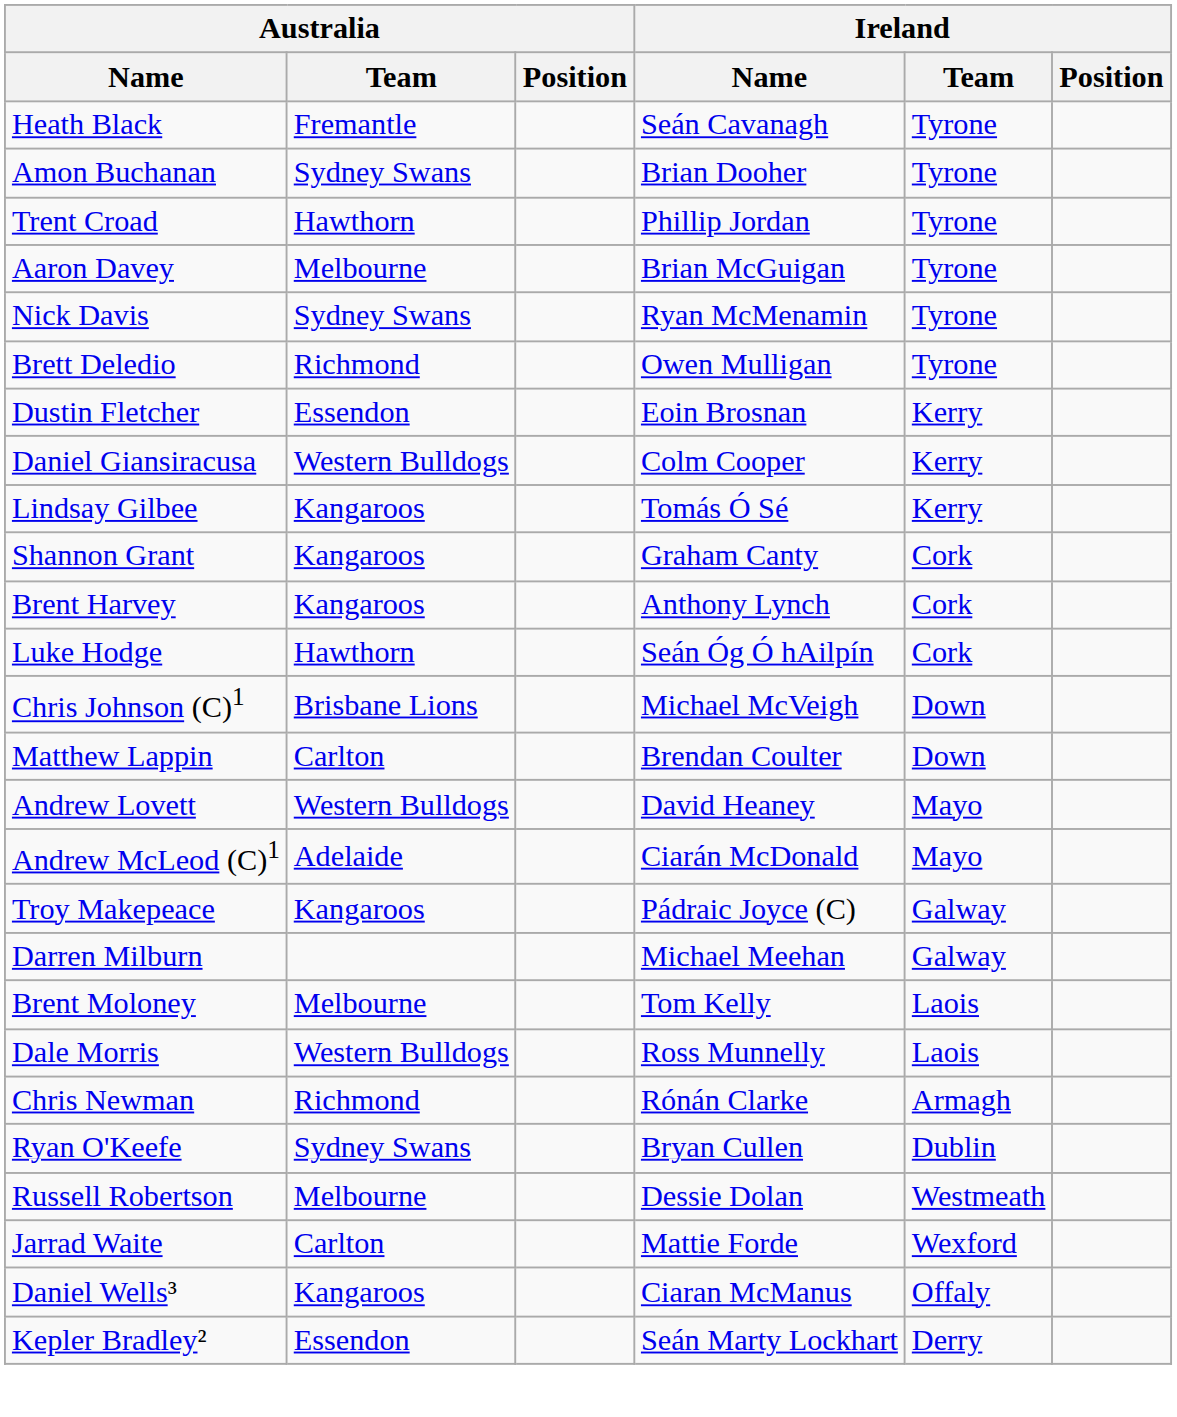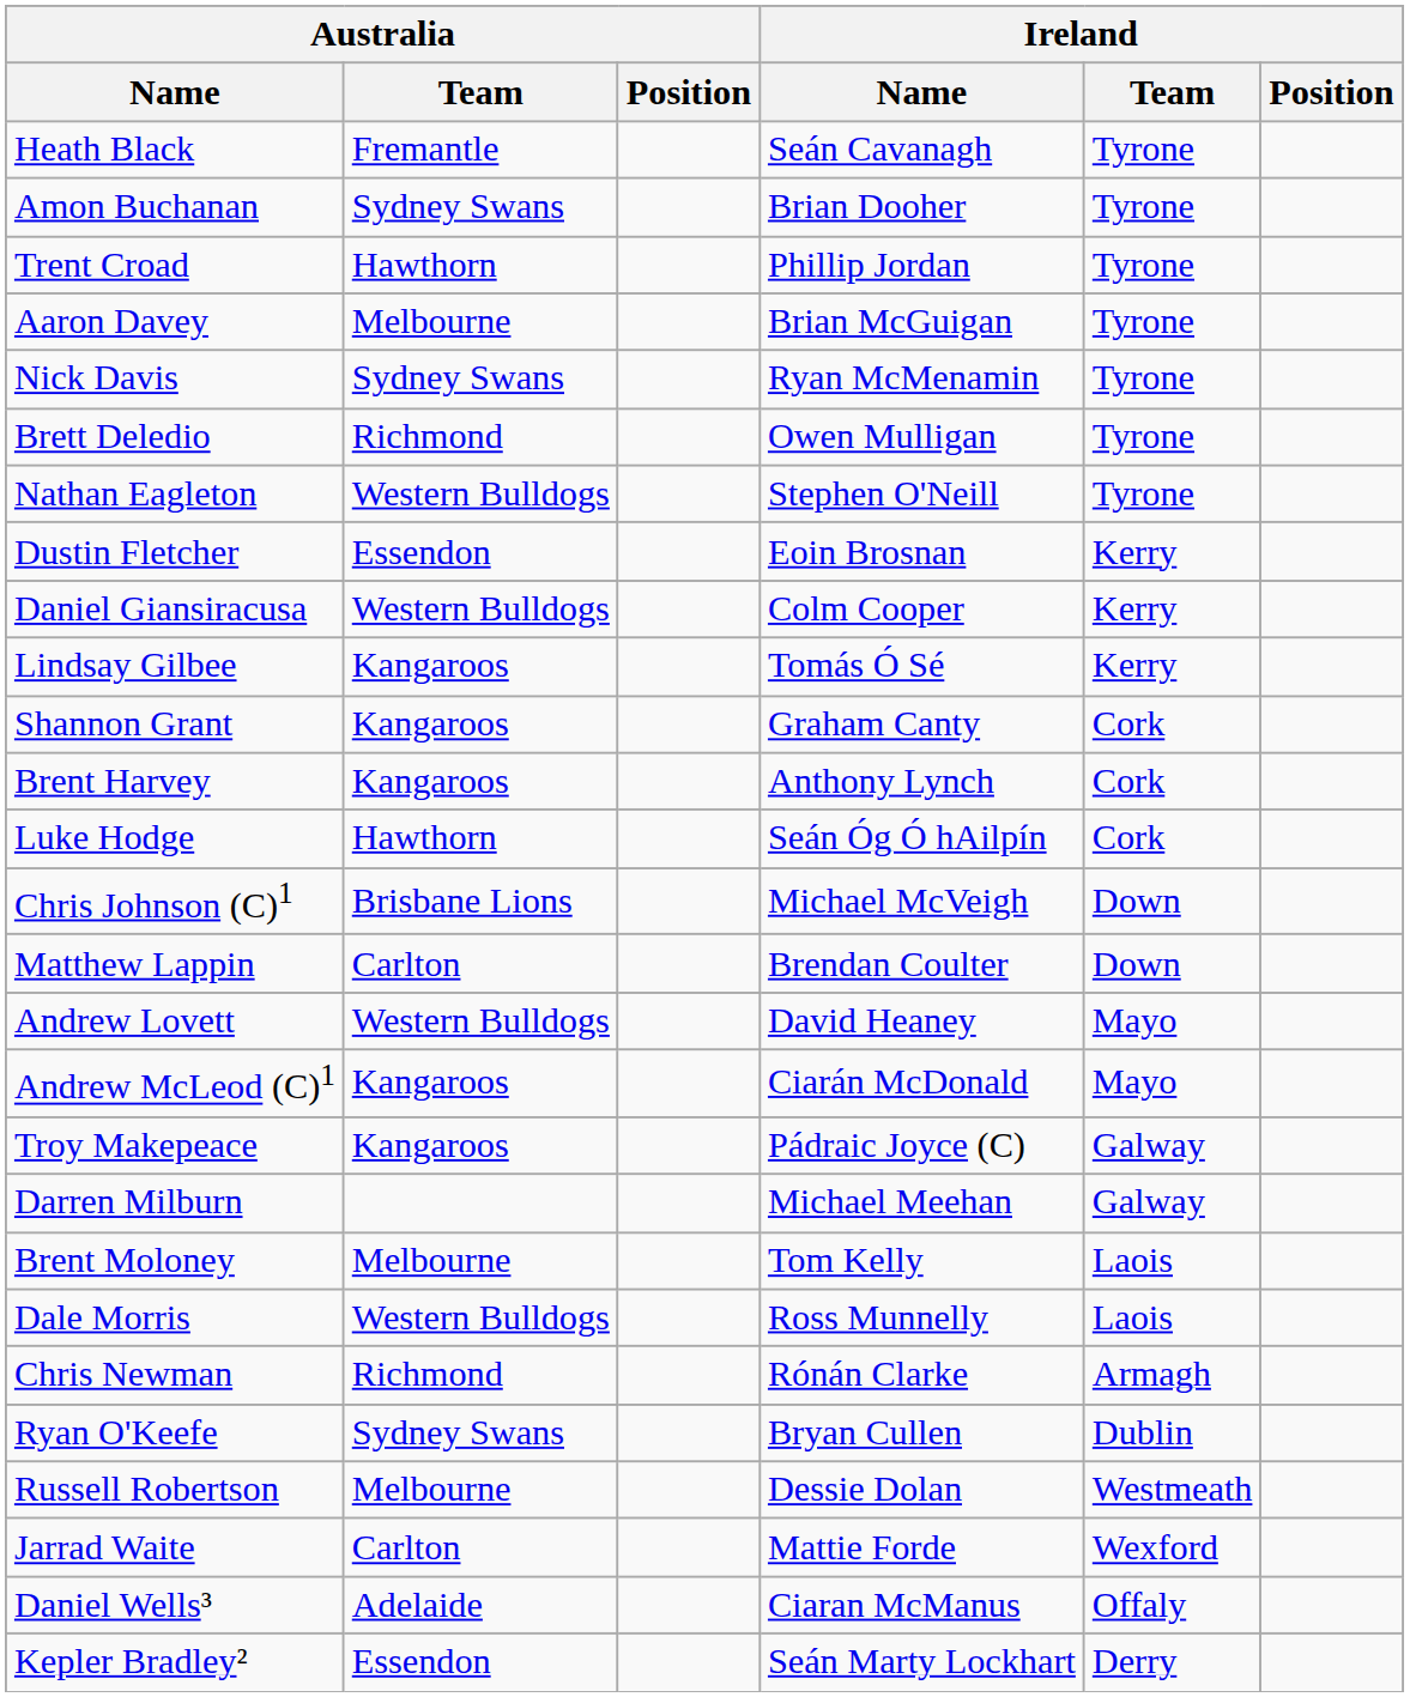 <table align="center" class="wikitable">
 <tr>
 <th colspan="3"> Australia</th>
 <th colspan="3"> Ireland</th>
 </tr>
 <tr>
 <th>Name</th>
 <th>Team</th>
 <th>Position</th>
 <th>Name</th>
 <th>Team</th>
 <th>Position</th>
 </tr>
 <tr>
 <td><a href='#'>Heath Black</a></td>
 <td><a href='#'>Fremantle</a></td>
 <td></td>
 <td><a href='#'>Seán Cavanagh</a></td>
 <td><a href='#'>Tyrone</a></td>
 <td></td>
 </tr>
 <tr>
 <td><a href='#'>Amon Buchanan</a></td>
 <td><a href='#'>Sydney Swans</a></td>
 <td></td>
 <td><a href='#'>Brian Dooher</a></td>
 <td><a href='#'>Tyrone</a></td>
 <td></td>
 </tr>
 <tr>
 <td><a href='#'>Trent Croad</a></td>
 <td><a href='#'>Hawthorn</a></td>
 <td></td>
 <td><a href='#'>Phillip Jordan</a></td>
 <td><a href='#'>Tyrone</a></td>
 <td></td>
 </tr>
 <tr>
 <td><a href='#'>Aaron Davey</a></td>
 <td><a href='#'>Melbourne</a></td>
 <td></td>
 <td><a href='#'>Brian McGuigan</a></td>
 <td><a href='#'>Tyrone</a></td>
 <td></td>
 </tr>
 <tr>
 <td><a href='#'>Nick Davis</a></td>
 <td><a href='#'>Sydney Swans</a></td>
 <td></td>
 <td><a href='#'>Ryan McMenamin</a></td>
 <td><a href='#'>Tyrone</a></td>
 <td></td>
 </tr>
 <tr>
 <td><a href='#'>Brett Deledio</a></td>
 <td><a href='#'>Richmond</a></td>
 <td></td>
 <td><a href='#'>Owen Mulligan</a></td>
+<td><a href='#'>Tyrone</a></td>
+<td></td>
+</tr>
+<tr>
+<td><a href='#'>Nathan Eagleton</a></td>
+<td><a href='#'>Western Bulldogs</a></td>
+<td></td>
+<td><a href='#'>Stephen O'Neill</a></td>
 <td><a href='#'>Tyrone</a></td>
 <td></td>
 </tr>
 <tr>
 <td><a href='#'>Dustin Fletcher</a></td>
 <td><a href='#'>Essendon</a></td>
 <td></td>
 <td><a href='#'>Eoin Brosnan</a></td>
 <td><a href='#'>Kerry</a></td>
 <td></td>
 </tr>
 <tr>
 <td><a href='#'>Daniel Giansiracusa</a></td>
 <td><a href='#'>Western Bulldogs</a></td>
 <td></td>
 <td><a href='#'>Colm Cooper</a></td>
 <td><a href='#'>Kerry</a></td>
 <td></td>
 </tr>
 <tr>
 <td><a href='#'>Lindsay Gilbee</a></td>
 <td><a href='#'>Kangaroos</a></td>
 <td></td>
 <td><a href='#'>Tomás Ó Sé</a></td>
 <td><a href='#'>Kerry</a></td>
 <td></td>
 </tr>
 <tr>
 <td><a href='#'>Shannon Grant</a></td>
 <td><a href='#'>Kangaroos</a></td>
 <td></td>
 <td><a href='#'>Graham Canty</a></td>
 <td><a href='#'>Cork</a></td>
 <td></td>
 </tr>
 <tr>
 <td><a href='#'>Brent Harvey</a></td>
 <td><a href='#'>Kangaroos</a></td>
 <td></td>
 <td><a href='#'>Anthony Lynch</a></td>
 <td><a href='#'>Cork</a></td>
 <td></td>
 </tr>
 <tr>
 <td><a href='#'>Luke Hodge</a></td>
 <td><a href='#'>Hawthorn</a></td>
 <td></td>
 <td><a href='#'>Seán Óg Ó hAilpín</a></td>
 <td><a href='#'>Cork</a></td>
 <td></td>
 </tr>
 <tr>
 <td><a href='#'>Chris Johnson</a> (C)<sup>1</sup></td>
 <td><a href='#'>Brisbane Lions</a></td>
 <td></td>
 <td><a href='#'>Michael McVeigh</a></td>
 <td><a href='#'>Down</a></td>
 <td></td>
 </tr>
 <tr>
 <td><a href='#'>Matthew Lappin</a></td>
 <td><a href='#'>Carlton</a></td>
 <td></td>
 <td><a href='#'>Brendan Coulter</a></td>
 <td><a href='#'>Down</a></td>
 <td></td>
 </tr>
 <tr>
 <td><a href='#'>Andrew Lovett</a></td>
 <td><a href='#'>Western Bulldogs</a></td>
 <td></td>
 <td><a href='#'>David Heaney</a></td>
 <td><a href='#'>Mayo</a></td>
 <td></td>
 </tr>
 <tr>
 <td><a href='#'>Andrew McLeod</a> (C)<sup>1</sup></td>
-<td><a href='#'>Adelaide</a></td>
+<td><a href='#'>Kangaroos</a></td>
 <td></td>
 <td><a href='#'>Ciarán McDonald</a></td>
 <td><a href='#'>Mayo</a></td>
 <td></td>
 </tr>
 <tr>
 <td><a href='#'>Troy Makepeace</a></td>
 <td><a href='#'>Kangaroos</a></td>
 <td></td>
 <td><a href='#'>Pádraic Joyce</a> (C)</td>
 <td><a href='#'>Galway</a></td>
 <td></td>
 </tr>
 <tr>
 <td><a href='#'>Darren Milburn</a></td>
 <td></td>
 <td></td>
 <td><a href='#'>Michael Meehan</a></td>
 <td><a href='#'>Galway</a></td>
 <td></td>
 </tr>
 <tr>
 <td><a href='#'>Brent Moloney</a></td>
 <td><a href='#'>Melbourne</a></td>
 <td></td>
 <td><a href='#'>Tom Kelly</a></td>
 <td><a href='#'>Laois</a></td>
 <td></td>
 </tr>
 <tr>
 <td><a href='#'>Dale Morris</a></td>
 <td><a href='#'>Western Bulldogs</a></td>
 <td></td>
 <td><a href='#'>Ross Munnelly</a></td>
 <td><a href='#'>Laois</a></td>
 <td></td>
 </tr>
 <tr>
 <td><a href='#'>Chris Newman</a></td>
 <td><a href='#'>Richmond</a></td>
 <td></td>
 <td><a href='#'>Rónán Clarke</a></td>
 <td><a href='#'>Armagh</a></td>
 <td></td>
 </tr>
 <tr>
 <td><a href='#'>Ryan O'Keefe</a></td>
 <td><a href='#'>Sydney Swans</a></td>
 <td></td>
 <td><a href='#'>Bryan Cullen</a></td>
 <td><a href='#'>Dublin</a></td>
 <td></td>
 </tr>
 <tr>
 <td><a href='#'>Russell Robertson</a></td>
 <td><a href='#'>Melbourne</a></td>
 <td></td>
 <td><a href='#'>Dessie Dolan</a></td>
 <td><a href='#'>Westmeath</a></td>
 <td></td>
 </tr>
 <tr>
 <td><a href='#'>Jarrad Waite</a></td>
 <td><a href='#'>Carlton</a></td>
 <td></td>
 <td><a href='#'>Mattie Forde</a></td>
 <td><a href='#'>Wexford</a></td>
 <td></td>
 </tr>
 <tr>
 <td><a href='#'>Daniel Wells</a>³</td>
-<td><a href='#'>Kangaroos</a></td>
+<td><a href='#'>Adelaide</a></td>
 <td></td>
 <td><a href='#'>Ciaran McManus</a></td>
 <td><a href='#'>Offaly</a></td>
 <td></td>
 </tr>
 <tr>
 <td><a href='#'>Kepler Bradley</a>²</td>
 <td><a href='#'>Essendon</a></td>
 <td></td>
 <td><a href='#'>Seán Marty Lockhart</a></td>
 <td><a href='#'>Derry</a></td>
 <td></td>
 </tr>
 </table>
